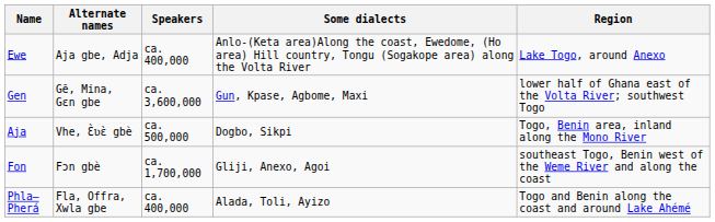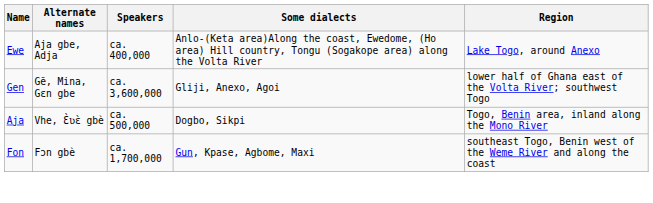 <table class="wikitable">
 <tr>
 <th>Name</th>
 <th>Alternate names</th>
 <th>Speakers</th>
 <th>Some dialects</th>
 <th>Region</th>
 </tr>
 <tr>
 <td><a href='#'>Ewe</a></td>
 <td>Aja gbe, Adja</td>
 <td>ca. 400,000</td>
 <td>Anlo-(Keta area)Along the coast, Ewedome, (Ho area) Hill country, Tongu (Sogakope area) along the Volta River</td>
 <td><a href='#'>Lake Togo</a>, around <a href='#'>Anexo</a></td>
 </tr>
 <tr>
 <td><a href='#'>Gen</a></td>
 <td>Gẽ, Mina, Gɛn gbe</td>
 <td>ca. 3,600,000</td>
-<td><a href='#'>Gun</a>, Kpase, Agbome, Maxi</td>
+<td>Gliji, Anexo, Agoi</td>
 <td>lower half of Ghana east of the <a href='#'>Volta River</a>; southwest Togo</td>
 </tr>
 <tr>
 <td><a href='#'>Aja</a></td>
 <td>Vhe, Ɛ̀ʋɛ̀ gbè</td>
 <td>ca. 500,000</td>
 <td>Dogbo, Sikpi</td>
 <td>Togo, <a href='#'>Benin</a> area, inland along the <a href='#'>Mono River</a></td>
 </tr>
 <tr>
 <td><a href='#'>Fon</a></td>
 <td>Fɔn gbè</td>
 <td>ca. 1,700,000</td>
-<td>Gliji, Anexo, Agoi</td>
+<td><a href='#'>Gun</a>, Kpase, Agbome, Maxi</td>
 <td>southeast Togo, Benin west of the <a href='#'>Weme River</a> and along the coast</td>
 </tr>
-<tr>
-<td><a href='#'>Phla–Pherá</a></td>
-<td>Fla, Offra, Xwla gbe</td>
-<td>ca. 400,000</td>
-<td>Alada, Toli, Ayizo</td>
-<td>Togo and Benin along the coast and around <a href='#'>Lake Ahémé</a></td>
-</tr>
 </table>
